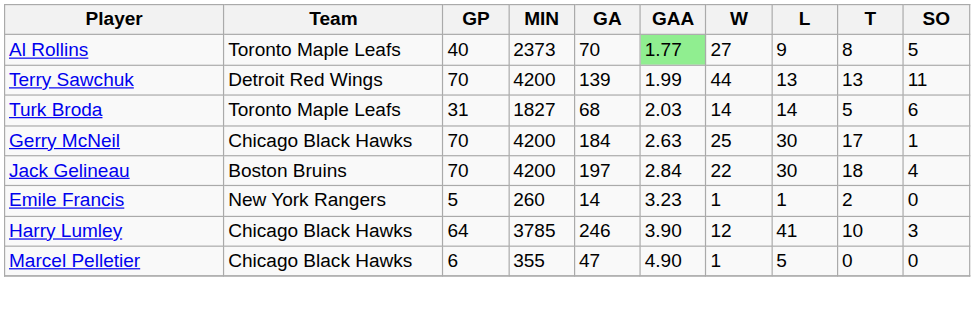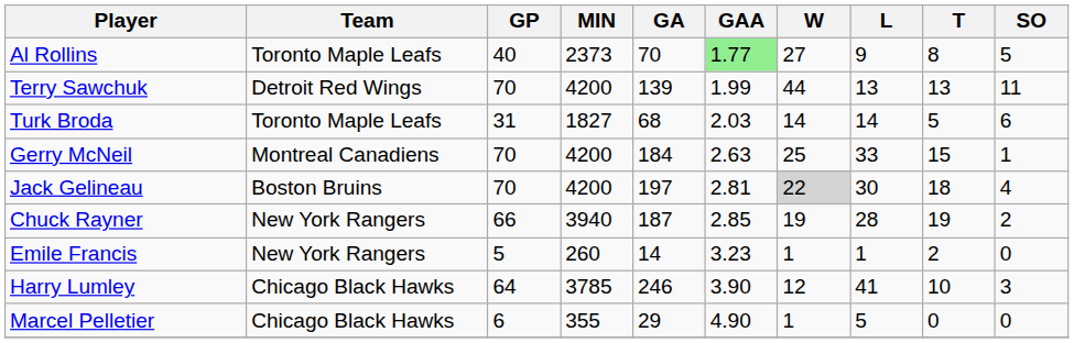 <table class="wikitable">
 <tr>
 <th bgcolor="#DDDDFF" width="20%">Player</th>
 <th bgcolor="#DDDDFF" width="20%">Team</th>
 <th bgcolor="#DDDDFF" width="6%">GP</th>
 <th bgcolor="#DDDDFF" width="6%">MIN</th>
 <th bgcolor="#DDDDFF" width="6%">GA</th>
 <th bgcolor="#DDDDFF" width="6%">GAA</th>
 <th bgcolor="#DDDDFF" width="6%">W</th>
 <th bgcolor="#DDDDFF" width="6%">L</th>
 <th bgcolor="#DDDDFF" width="6%">T</th>
 <th bgcolor="#DDDDFF" width="6%">SO</th>
 </tr>
 <tr>
 <td><a href='#'>Al Rollins</a></td>
 <td>Toronto Maple Leafs</td>
 <td>40</td>
 <td>2373</td>
 <td>70</td>
 <td style="background: lightgreen;">1.77</td>
 <td>27</td>
 <td>9</td>
 <td>8</td>
 <td>5</td>
 </tr>
 <tr>
 <td><a href='#'>Terry Sawchuk</a></td>
 <td>Detroit Red Wings</td>
 <td>70</td>
 <td>4200</td>
 <td>139</td>
 <td>1.99</td>
 <td>44</td>
 <td>13</td>
 <td>13</td>
 <td>11</td>
 </tr>
 <tr>
 <td><a href='#'>Turk Broda</a></td>
 <td>Toronto Maple Leafs</td>
 <td>31</td>
 <td>1827</td>
 <td>68</td>
 <td>2.03</td>
 <td>14</td>
 <td>14</td>
 <td>5</td>
 <td>6</td>
 </tr>
 <tr>
 <td><a href='#'>Gerry McNeil</a></td>
-<td>Chicago Black Hawks</td>
+<td>Montreal Canadiens</td>
 <td>70</td>
 <td>4200</td>
 <td>184</td>
 <td>2.63</td>
 <td>25</td>
-<td>30</td>
-<td>17</td>
+<td>33</td>
+<td>15</td>
 <td>1</td>
 </tr>
 <tr>
 <td><a href='#'>Jack Gelineau</a></td>
 <td>Boston Bruins</td>
 <td>70</td>
 <td>4200</td>
 <td>197</td>
-<td>2.84</td>
-<td>22</td>
+<td>2.81</td>
+<td style="background: lightgrey;">22</td>
 <td>30</td>
 <td>18</td>
 <td>4</td>
+</tr>
+<tr>
+<td><a href='#'>Chuck Rayner</a></td>
+<td>New York Rangers</td>
+<td>66</td>
+<td>3940</td>
+<td>187</td>
+<td>2.85</td>
+<td>19</td>
+<td>28</td>
+<td>19</td>
+<td>2</td>
 </tr>
 <tr>
 <td><a href='#'>Emile Francis</a></td>
 <td>New York Rangers</td>
 <td>5</td>
 <td>260</td>
 <td>14</td>
 <td>3.23</td>
 <td>1</td>
 <td>1</td>
 <td>2</td>
 <td>0</td>
 </tr>
 <tr>
 <td><a href='#'>Harry Lumley</a></td>
 <td>Chicago Black Hawks</td>
 <td>64</td>
 <td>3785</td>
 <td>246</td>
 <td>3.90</td>
 <td>12</td>
 <td>41</td>
 <td>10</td>
 <td>3</td>
 </tr>
 <tr>
 <td><a href='#'>Marcel Pelletier</a></td>
 <td>Chicago Black Hawks</td>
 <td>6</td>
 <td>355</td>
-<td>47</td>
+<td>29</td>
 <td>4.90</td>
 <td>1</td>
 <td>5</td>
 <td>0</td>
 <td>0</td>
 </tr>
 <tr>
 </tr>
 </table>
